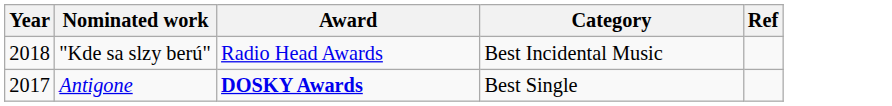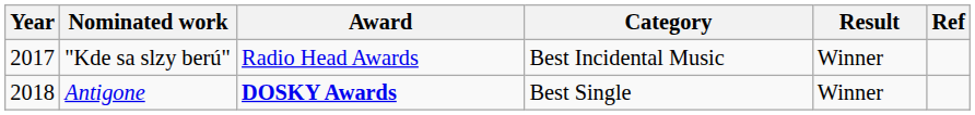 <table class="wikitable">
 <tr>
 <th width="1">Year</th>
 <th width="120">Nominated work</th>
 <th width="200">Award</th>
 <th width="200">Category</th>
+<th width="75">Result</th>
 <th width="1">Ref</th>
 </tr>
 <tr>
-<td>2018</td>
+<td>2017</td>
 <td>"Kde sa slzy berú"</td>
 <td><a href='#'>Radio Head Awards</a></td>
 <td>Best Incidental Music</td>
+<td>Winner</td>
 <td></td>
 </tr>
 <tr>
-<td>2017</td>
+<td>2018</td>
 <td><em><a href='#'>Antigone</a></em></td>
 <td><strong><a href='#'>DOSKY Awards</a></strong></td>
 <td>Best Single</td>
+<td>Winner</td>
 <td></td>
 </tr>
 </table>
